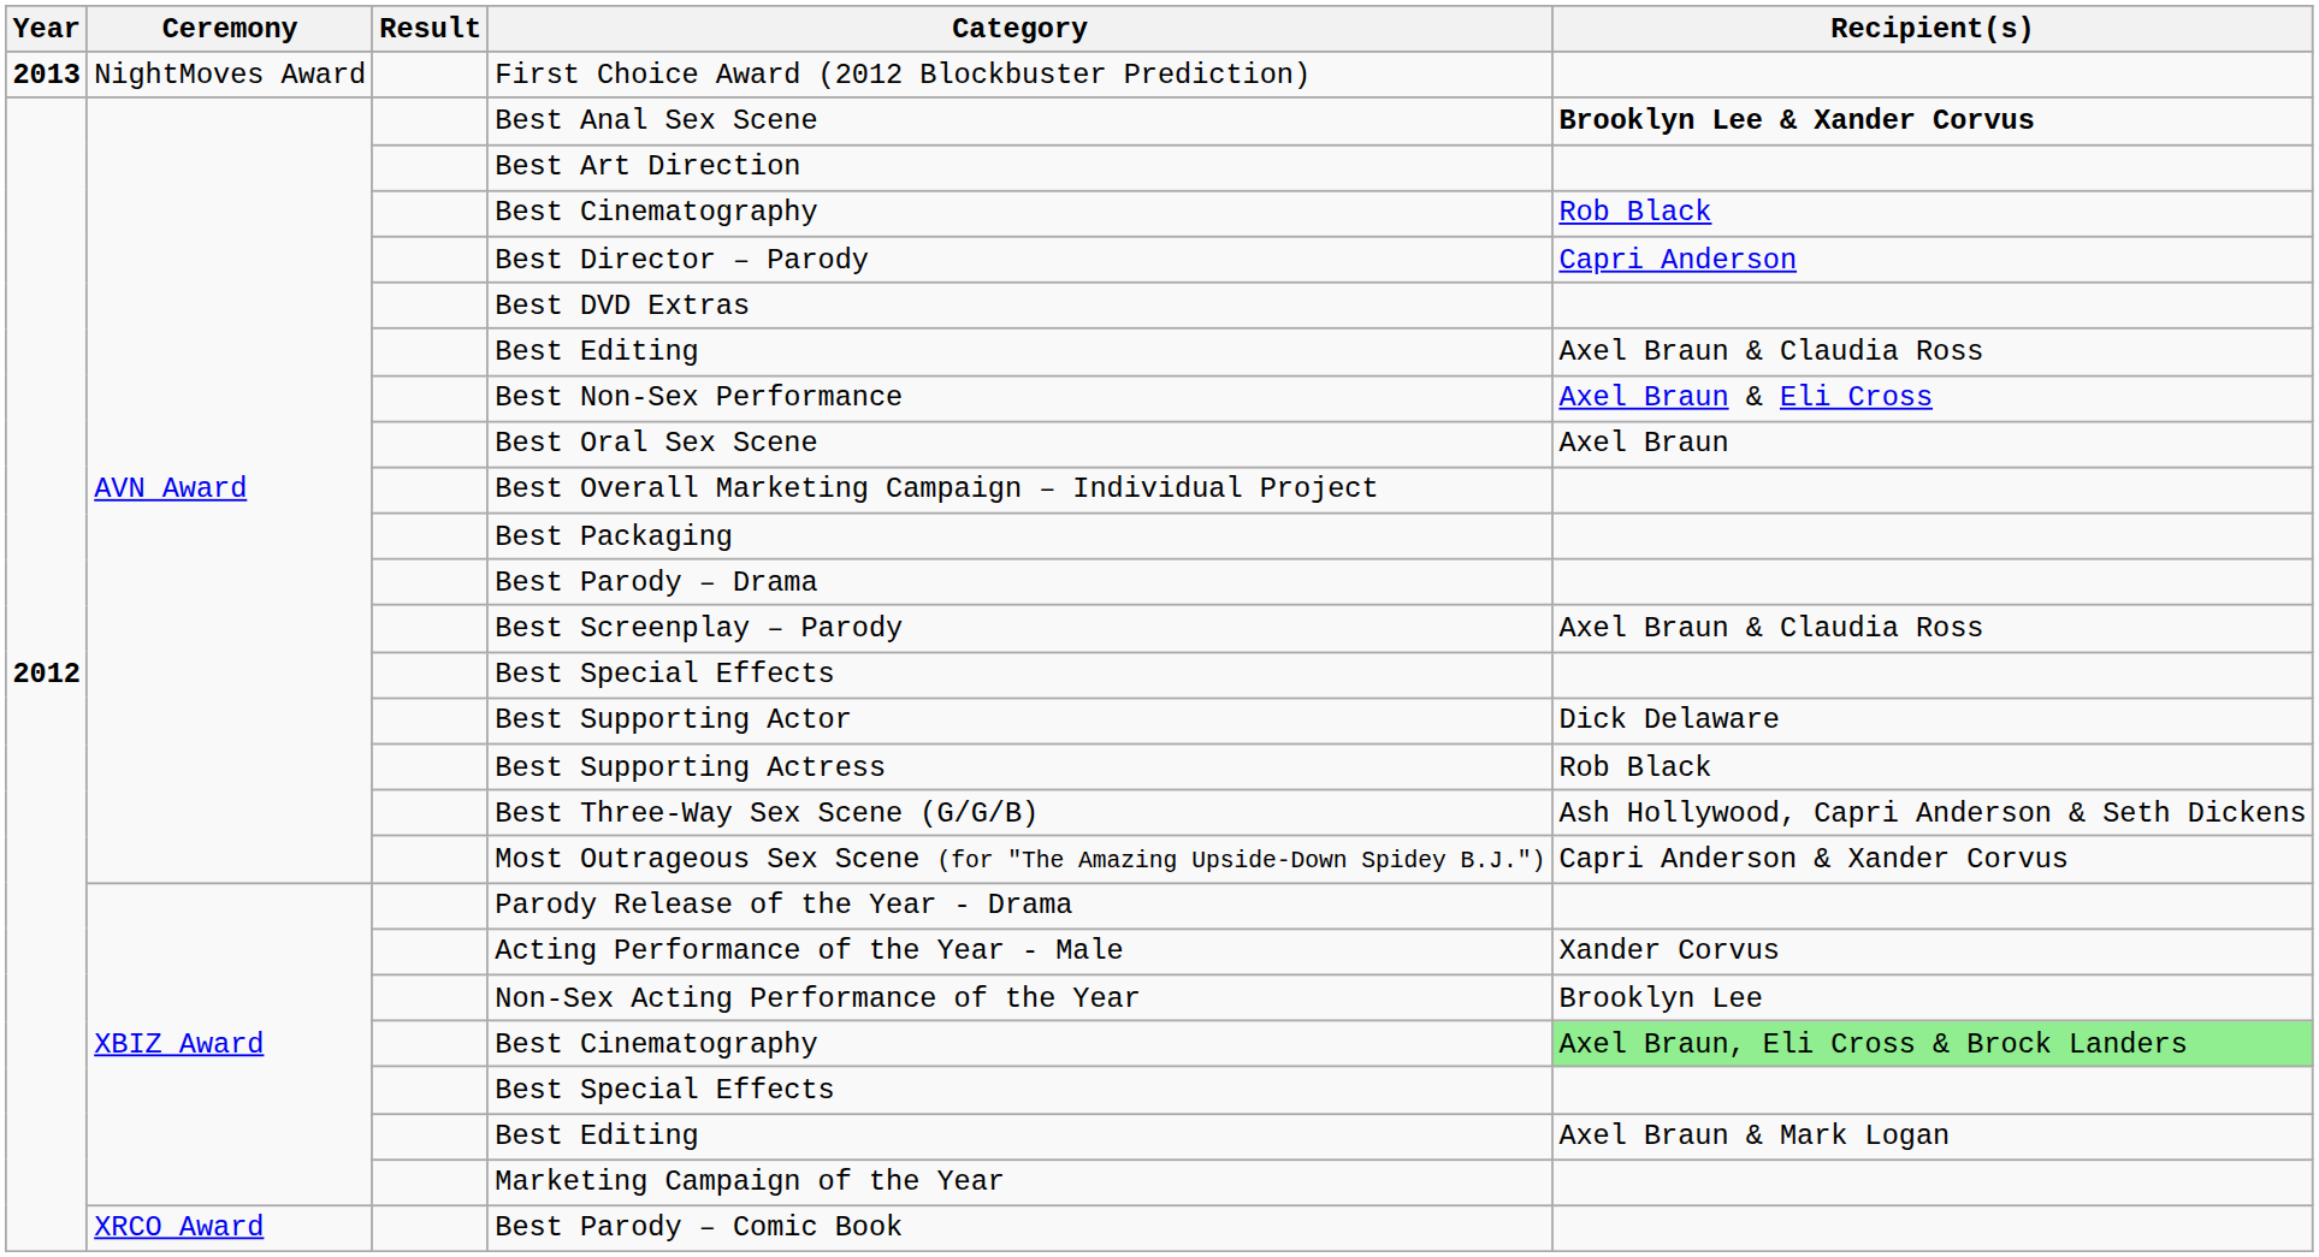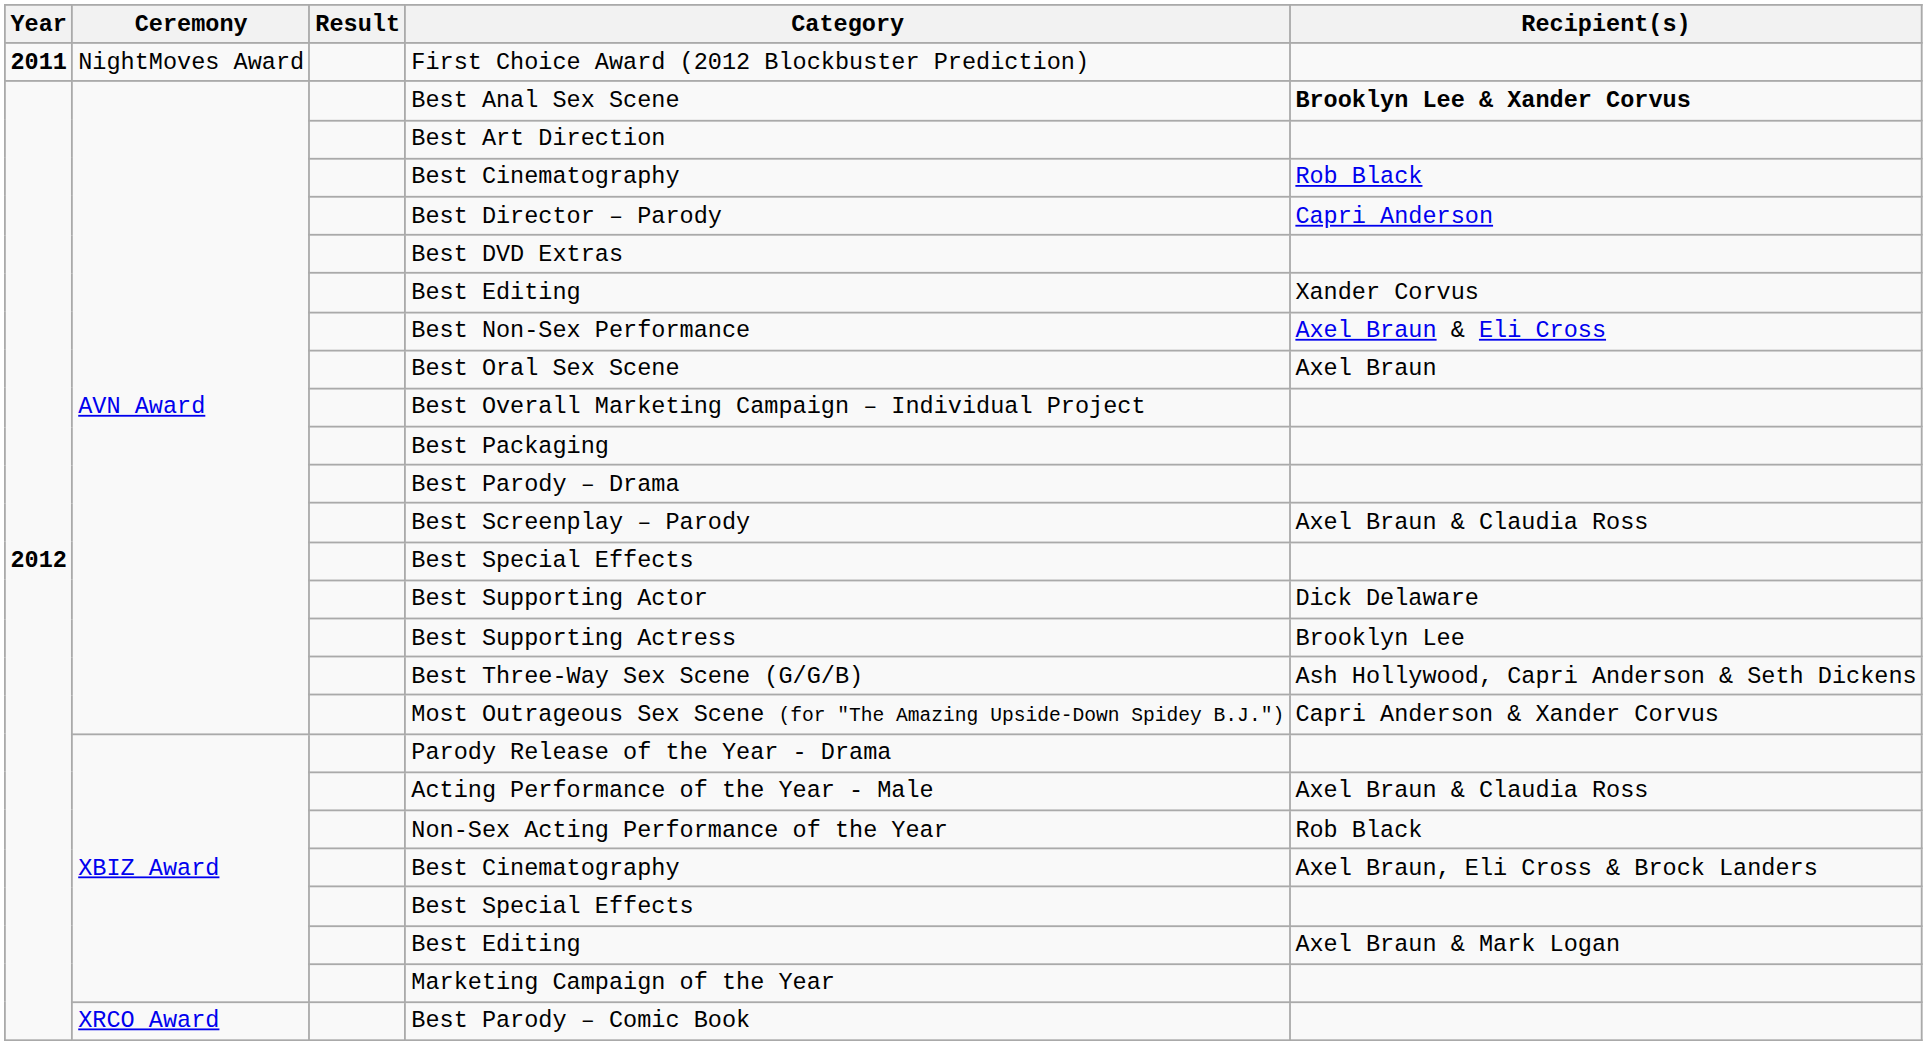 <table class="wikitable">
 <tr>
 <th>Year</th>
 <th>Ceremony</th>
 <th>Result</th>
 <th>Category</th>
 <th>Recipient(s)</th>
 </tr>
 <tr>
-<td><strong>2013</strong></td>
+<td><strong>2011</strong></td>
 <td>NightMoves Award</td>
 <td></td>
 <td>First Choice Award (2012 Blockbuster Prediction)</td>
 <td></td>
 </tr>
 <tr>
 <td rowspan="25"><strong>2012</strong></td>
 <td rowspan="17"><a href='#'>AVN Award</a></td>
 <td></td>
 <td>Best Anal Sex Scene</td>
 <td><strong>Brooklyn Lee & Xander Corvus</strong></td>
 </tr>
 <tr>
 <td></td>
 <td>Best Art Direction</td>
 <td></td>
 </tr>
 <tr>
 <td></td>
 <td>Best Cinematography</td>
 <td><a href='#'>Rob Black</a></td>
 </tr>
 <tr>
 <td></td>
 <td>Best Director – Parody</td>
 <td><a href='#'>Capri Anderson</a></td>
 </tr>
 <tr>
 <td></td>
 <td>Best DVD Extras</td>
 <td></td>
 </tr>
 <tr>
 <td></td>
 <td>Best Editing</td>
-<td>Axel Braun & Claudia Ross</td>
+<td>Xander Corvus</td>
 </tr>
 <tr>
 <td></td>
 <td>Best Non-Sex Performance</td>
 <td><a href='#'>Axel Braun</a> & <a href='#'>Eli Cross</a></td>
 </tr>
 <tr>
 <td></td>
 <td>Best Oral Sex Scene</td>
 <td>Axel Braun</td>
 </tr>
 <tr>
 <td></td>
 <td>Best Overall Marketing Campaign – Individual Project</td>
 <td></td>
 </tr>
 <tr>
 <td></td>
 <td>Best Packaging</td>
 <td></td>
 </tr>
 <tr>
 <td></td>
 <td>Best Parody – Drama</td>
 <td></td>
 </tr>
 <tr>
 <td></td>
 <td>Best Screenplay – Parody</td>
 <td>Axel Braun & Claudia Ross</td>
 </tr>
 <tr>
 <td></td>
 <td>Best Special Effects</td>
 <td></td>
 </tr>
 <tr>
 <td></td>
 <td>Best Supporting Actor</td>
 <td>Dick Delaware</td>
 </tr>
 <tr>
 <td></td>
 <td>Best Supporting Actress</td>
-<td>Rob Black</td>
+<td>Brooklyn Lee</td>
 </tr>
 <tr>
 <td></td>
 <td>Best Three-Way Sex Scene (G/G/B)</td>
 <td>Ash Hollywood, Capri Anderson & Seth Dickens</td>
 </tr>
 <tr>
 <td></td>
 <td>Most Outrageous Sex Scene <small>(for "The Amazing Upside-Down Spidey B.J.")</small></td>
 <td>Capri Anderson & Xander Corvus</td>
 </tr>
 <tr>
 <td rowspan="7"><a href='#'>XBIZ Award</a></td>
 <td></td>
 <td>Parody Release of the Year - Drama</td>
 <td></td>
 </tr>
 <tr>
 <td></td>
 <td>Acting Performance of the Year - Male</td>
-<td>Xander Corvus</td>
+<td>Axel Braun & Claudia Ross</td>
 </tr>
 <tr>
 <td></td>
 <td>Non-Sex Acting Performance of the Year</td>
-<td>Brooklyn Lee</td>
+<td>Rob Black</td>
 </tr>
 <tr>
 <td></td>
 <td>Best Cinematography</td>
-<td style="background: lightgreen;">Axel Braun, Eli Cross & Brock Landers</td>
+<td>Axel Braun, Eli Cross & Brock Landers</td>
 </tr>
 <tr>
 <td></td>
 <td>Best Special Effects</td>
 <td></td>
 </tr>
 <tr>
 <td></td>
 <td>Best Editing</td>
 <td>Axel Braun & Mark Logan</td>
 </tr>
 <tr>
 <td></td>
 <td>Marketing Campaign of the Year</td>
 <td></td>
 </tr>
 <tr>
 <td><a href='#'>XRCO Award</a></td>
 <td></td>
 <td>Best Parody – Comic Book</td>
 <td></td>
 </tr>
 </table>
